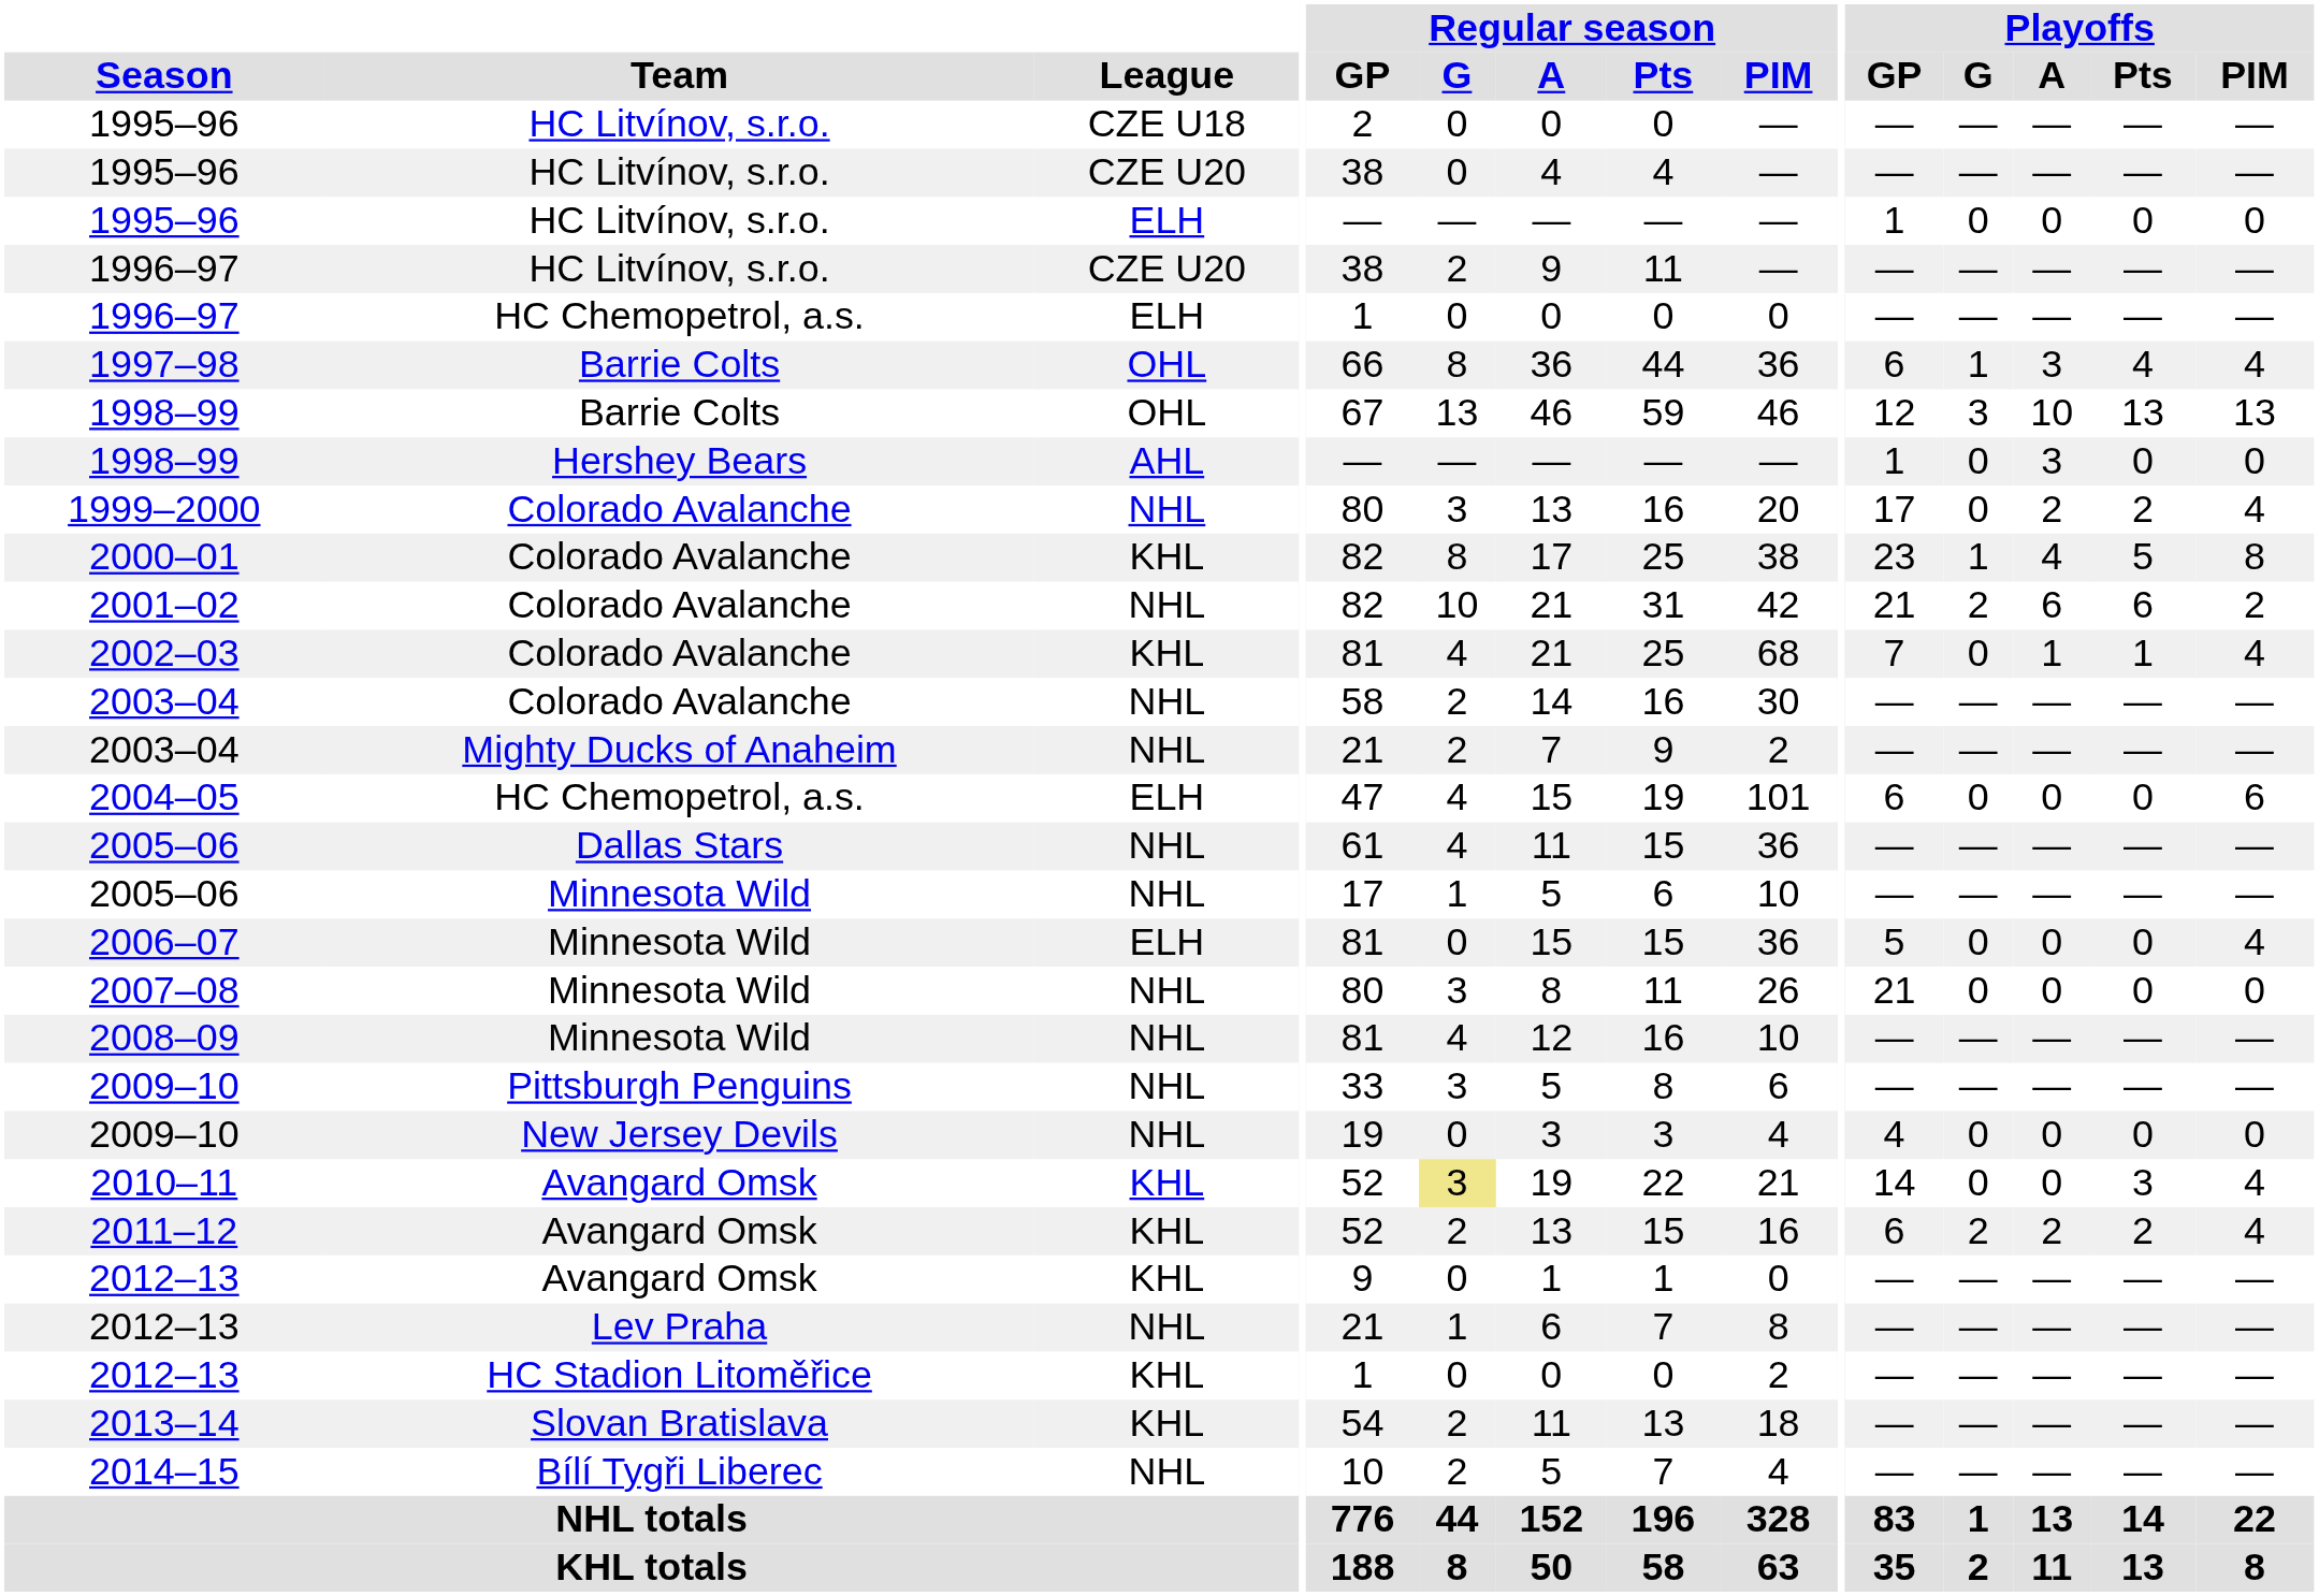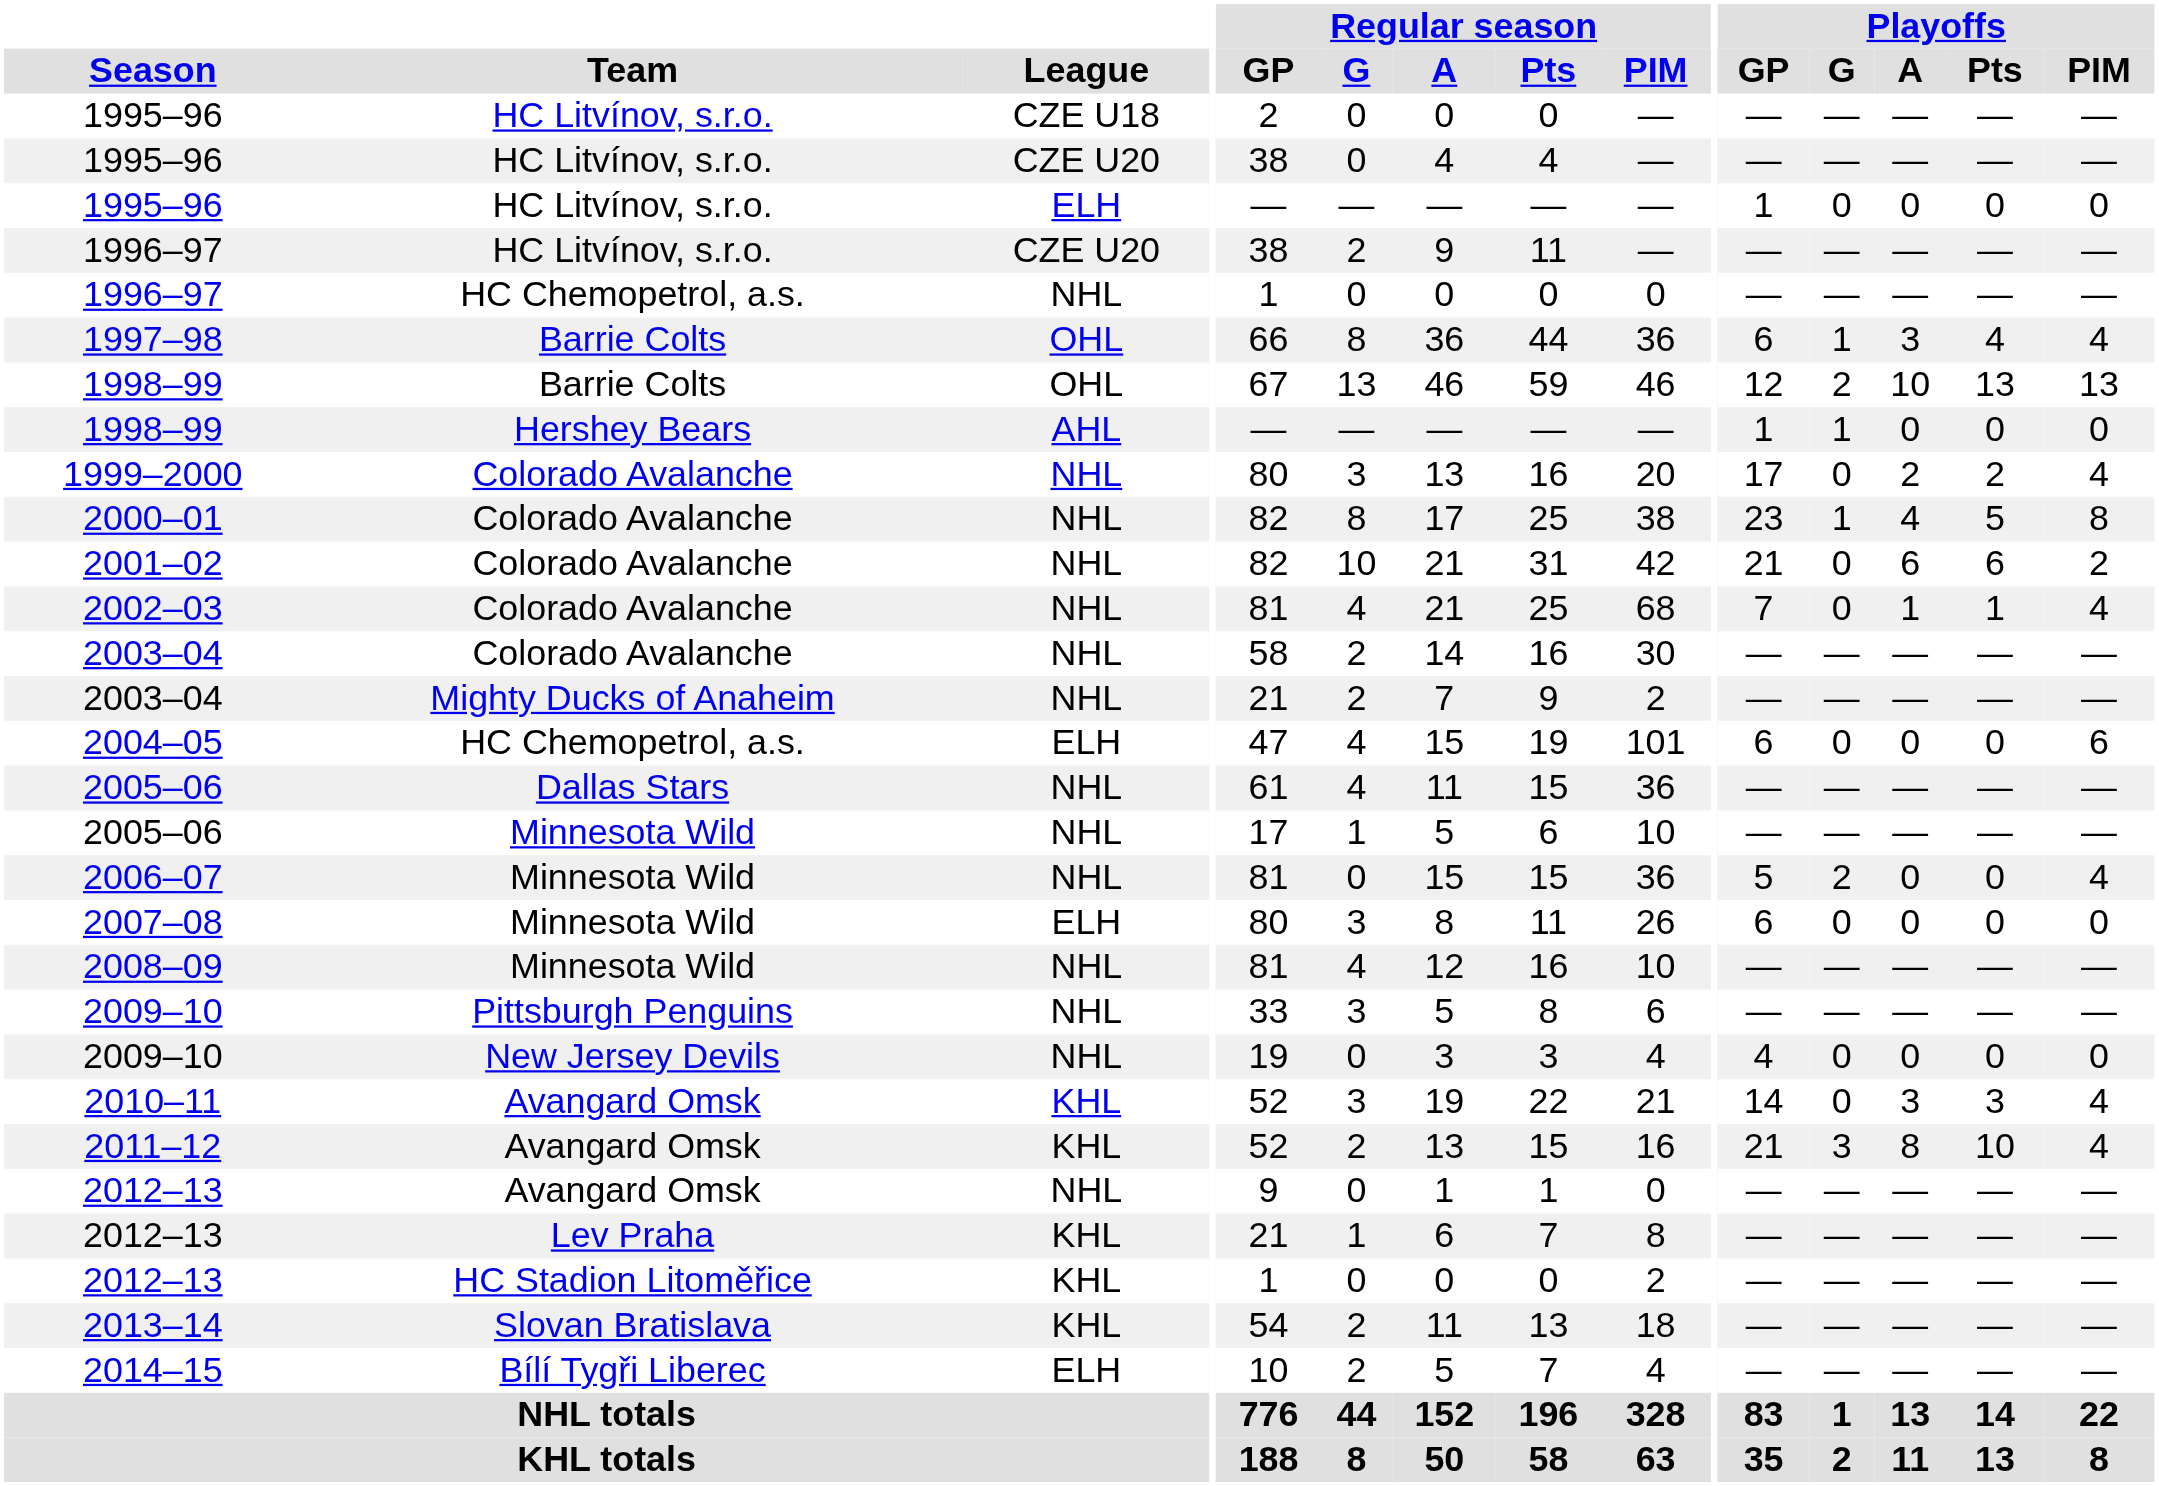 <table border="0" cellpadding="1" cellspacing="0" style="text-align:center; width:60em">
 <tr bgcolor="#e0e0e0">
 <th colspan="3"  bgcolor="#ffffff"></th>
 <th rowspan="99" bgcolor="#ffffff"></th>
 <th colspan="5"><a href='#'>Regular season</a></th>
 <th rowspan="99" bgcolor="#ffffff"></th>
 <th colspan="5"><a href='#'>Playoffs</a></th>
 </tr>
 <tr bgcolor="#e0e0e0">
 <th><a href='#'>Season</a></th>
 <th>Team</th>
 <th>League</th>
 <th>GP</th>
 <th><a href='#'>G</a></th>
 <th><a href='#'>A</a></th>
 <th><a href='#'>Pts</a></th>
 <th><a href='#'>PIM</a></th>
 <th>GP</th>
 <th>G</th>
 <th>A</th>
 <th>Pts</th>
 <th>PIM</th>
 </tr>
 <tr>
 <td>1995–96</td>
 <td><a href='#'>HC Litvínov, s.r.o.</a></td>
 <td>CZE U18</td>
 <td>2</td>
 <td>0</td>
 <td>0</td>
 <td>0</td>
 <td>—</td>
 <td>—</td>
 <td>—</td>
 <td>—</td>
 <td>—</td>
 <td>—</td>
 </tr>
 <tr bgcolor="#f0f0f0">
 <td>1995–96</td>
 <td>HC Litvínov, s.r.o.</td>
 <td>CZE U20</td>
 <td>38</td>
 <td>0</td>
 <td>4</td>
 <td>4</td>
 <td>—</td>
 <td>—</td>
 <td>—</td>
 <td>—</td>
 <td>—</td>
 <td>—</td>
 </tr>
 <tr>
 <td><a href='#'>1995–96</a></td>
 <td>HC Litvínov, s.r.o.</td>
 <td><a href='#'>ELH</a></td>
 <td>—</td>
 <td>—</td>
 <td>—</td>
 <td>—</td>
 <td>—</td>
 <td>1</td>
 <td>0</td>
 <td>0</td>
 <td>0</td>
 <td>0</td>
 </tr>
 <tr bgcolor="#f0f0f0">
 <td>1996–97</td>
 <td>HC Litvínov, s.r.o.</td>
 <td>CZE U20</td>
 <td>38</td>
 <td>2</td>
 <td>9</td>
 <td>11</td>
 <td>—</td>
 <td>—</td>
 <td>—</td>
 <td>—</td>
 <td>—</td>
 <td>—</td>
 </tr>
 <tr>
 <td><a href='#'>1996–97</a></td>
 <td>HC Chemopetrol, a.s.</td>
-<td>ELH</td>
+<td>NHL</td>
 <td>1</td>
 <td>0</td>
 <td>0</td>
 <td>0</td>
 <td>0</td>
 <td>—</td>
 <td>—</td>
 <td>—</td>
 <td>—</td>
 <td>—</td>
 </tr>
 <tr bgcolor="#f0f0f0">
 <td><a href='#'>1997–98</a></td>
 <td><a href='#'>Barrie Colts</a></td>
 <td><a href='#'>OHL</a></td>
 <td>66</td>
 <td>8</td>
 <td>36</td>
 <td>44</td>
 <td>36</td>
 <td>6</td>
 <td>1</td>
 <td>3</td>
 <td>4</td>
 <td>4</td>
 </tr>
 <tr>
 <td><a href='#'>1998–99</a></td>
 <td>Barrie Colts</td>
 <td>OHL</td>
 <td>67</td>
 <td>13</td>
 <td>46</td>
 <td>59</td>
 <td>46</td>
 <td>12</td>
-<td>3</td>
+<td>2</td>
 <td>10</td>
 <td>13</td>
 <td>13</td>
 </tr>
 <tr bgcolor="#f0f0f0">
 <td><a href='#'>1998–99</a></td>
 <td><a href='#'>Hershey Bears</a></td>
 <td><a href='#'>AHL</a></td>
 <td>—</td>
 <td>—</td>
 <td>—</td>
 <td>—</td>
 <td>—</td>
 <td>1</td>
+<td>1</td>
 <td>0</td>
-<td>3</td>
 <td>0</td>
 <td>0</td>
 </tr>
 <tr>
 <td><a href='#'>1999–2000</a></td>
 <td><a href='#'>Colorado Avalanche</a></td>
 <td><a href='#'>NHL</a></td>
 <td>80</td>
 <td>3</td>
 <td>13</td>
 <td>16</td>
 <td>20</td>
 <td>17</td>
 <td>0</td>
 <td>2</td>
 <td>2</td>
 <td>4</td>
 </tr>
 <tr bgcolor="#f0f0f0">
 <td><a href='#'>2000–01</a></td>
 <td>Colorado Avalanche</td>
-<td>KHL</td>
+<td>NHL</td>
 <td>82</td>
 <td>8</td>
 <td>17</td>
 <td>25</td>
 <td>38</td>
 <td>23</td>
 <td>1</td>
 <td>4</td>
 <td>5</td>
 <td>8</td>
 </tr>
 <tr>
 <td><a href='#'>2001–02</a></td>
 <td>Colorado Avalanche</td>
 <td>NHL</td>
 <td>82</td>
 <td>10</td>
 <td>21</td>
 <td>31</td>
 <td>42</td>
 <td>21</td>
-<td>2</td>
+<td>0</td>
 <td>6</td>
 <td>6</td>
 <td>2</td>
 </tr>
 <tr bgcolor="#f0f0f0">
 <td><a href='#'>2002–03</a></td>
 <td>Colorado Avalanche</td>
-<td>KHL</td>
+<td>NHL</td>
 <td>81</td>
 <td>4</td>
 <td>21</td>
 <td>25</td>
 <td>68</td>
 <td>7</td>
 <td>0</td>
 <td>1</td>
 <td>1</td>
 <td>4</td>
 </tr>
 <tr>
 <td><a href='#'>2003–04</a></td>
 <td>Colorado Avalanche</td>
 <td>NHL</td>
 <td>58</td>
 <td>2</td>
 <td>14</td>
 <td>16</td>
 <td>30</td>
 <td>—</td>
 <td>—</td>
 <td>—</td>
 <td>—</td>
 <td>—</td>
 </tr>
 <tr bgcolor="#f0f0f0">
 <td>2003–04</td>
 <td><a href='#'>Mighty Ducks of Anaheim</a></td>
 <td>NHL</td>
 <td>21</td>
 <td>2</td>
 <td>7</td>
 <td>9</td>
 <td>2</td>
 <td>—</td>
 <td>—</td>
 <td>—</td>
 <td>—</td>
 <td>—</td>
 </tr>
 <tr>
 <td><a href='#'>2004–05</a></td>
 <td>HC Chemopetrol, a.s.</td>
 <td>ELH</td>
 <td>47</td>
 <td>4</td>
 <td>15</td>
 <td>19</td>
 <td>101</td>
 <td>6</td>
 <td>0</td>
 <td>0</td>
 <td>0</td>
 <td>6</td>
 </tr>
 <tr bgcolor="#f0f0f0">
 <td><a href='#'>2005–06</a></td>
 <td><a href='#'>Dallas Stars</a></td>
 <td>NHL</td>
 <td>61</td>
 <td>4</td>
 <td>11</td>
 <td>15</td>
 <td>36</td>
 <td>—</td>
 <td>—</td>
 <td>—</td>
 <td>—</td>
 <td>—</td>
 </tr>
 <tr>
 <td>2005–06</td>
 <td><a href='#'>Minnesota Wild</a></td>
 <td>NHL</td>
 <td>17</td>
 <td>1</td>
 <td>5</td>
 <td>6</td>
 <td>10</td>
 <td>—</td>
 <td>—</td>
 <td>—</td>
 <td>—</td>
 <td>—</td>
 </tr>
 <tr bgcolor="#f0f0f0">
 <td><a href='#'>2006–07</a></td>
 <td>Minnesota Wild</td>
-<td>ELH</td>
+<td>NHL</td>
 <td>81</td>
 <td>0</td>
 <td>15</td>
 <td>15</td>
 <td>36</td>
 <td>5</td>
-<td>0</td>
+<td>2</td>
 <td>0</td>
 <td>0</td>
 <td>4</td>
 </tr>
 <tr>
 <td><a href='#'>2007–08</a></td>
 <td>Minnesota Wild</td>
-<td>NHL</td>
+<td>ELH</td>
 <td>80</td>
 <td>3</td>
 <td>8</td>
 <td>11</td>
 <td>26</td>
-<td>21</td>
+<td>6</td>
 <td>0</td>
 <td>0</td>
 <td>0</td>
 <td>0</td>
 </tr>
 <tr bgcolor="#f0f0f0">
 <td><a href='#'>2008–09</a></td>
 <td>Minnesota Wild</td>
 <td>NHL</td>
 <td>81</td>
 <td>4</td>
 <td>12</td>
 <td>16</td>
 <td>10</td>
 <td>—</td>
 <td>—</td>
 <td>—</td>
 <td>—</td>
 <td>—</td>
 </tr>
 <tr>
 <td><a href='#'>2009–10</a></td>
 <td><a href='#'>Pittsburgh Penguins</a></td>
 <td>NHL</td>
 <td>33</td>
 <td>3</td>
 <td>5</td>
 <td>8</td>
 <td>6</td>
 <td>—</td>
 <td>—</td>
 <td>—</td>
 <td>—</td>
 <td>—</td>
 </tr>
 <tr bgcolor="#f0f0f0">
 <td>2009–10</td>
 <td><a href='#'>New Jersey Devils</a></td>
 <td>NHL</td>
 <td>19</td>
 <td>0</td>
 <td>3</td>
 <td>3</td>
 <td>4</td>
 <td>4</td>
 <td>0</td>
 <td>0</td>
 <td>0</td>
 <td>0</td>
 </tr>
 <tr>
 <td><a href='#'>2010–11</a></td>
 <td><a href='#'>Avangard Omsk</a></td>
 <td><a href='#'>KHL</a></td>
 <td>52</td>
-<td style="background: khaki;">3</td>
+<td>3</td>
 <td>19</td>
 <td>22</td>
 <td>21</td>
 <td>14</td>
 <td>0</td>
-<td>0</td>
+<td>3</td>
 <td>3</td>
 <td>4</td>
 </tr>
 <tr bgcolor="#f0f0f0">
 <td><a href='#'>2011–12</a></td>
 <td>Avangard Omsk</td>
 <td>KHL</td>
 <td>52</td>
 <td>2</td>
 <td>13</td>
 <td>15</td>
 <td>16</td>
-<td>6</td>
-<td>2</td>
-<td>2</td>
-<td>2</td>
+<td>21</td>
+<td>3</td>
+<td>8</td>
+<td>10</td>
 <td>4</td>
 </tr>
 <tr>
 <td><a href='#'>2012–13</a></td>
 <td>Avangard Omsk</td>
-<td>KHL</td>
+<td>NHL</td>
 <td>9</td>
 <td>0</td>
 <td>1</td>
 <td>1</td>
 <td>0</td>
 <td>—</td>
 <td>—</td>
 <td>—</td>
 <td>—</td>
 <td>—</td>
 </tr>
 <tr bgcolor="#f0f0f0">
 <td>2012–13</td>
 <td><a href='#'>Lev Praha</a></td>
-<td>NHL</td>
+<td>KHL</td>
 <td>21</td>
 <td>1</td>
 <td>6</td>
 <td>7</td>
 <td>8</td>
 <td>—</td>
 <td>—</td>
 <td>—</td>
 <td>—</td>
 <td>—</td>
 </tr>
 <tr>
 <td><a href='#'>2012–13</a></td>
 <td><a href='#'>HC Stadion Litoměřice</a></td>
 <td>KHL</td>
 <td>1</td>
 <td>0</td>
 <td>0</td>
 <td>0</td>
 <td>2</td>
 <td>—</td>
 <td>—</td>
 <td>—</td>
 <td>—</td>
 <td>—</td>
 </tr>
 <tr bgcolor="#f0f0f0">
 <td><a href='#'>2013–14</a></td>
 <td><a href='#'>Slovan Bratislava</a></td>
 <td>KHL</td>
 <td>54</td>
 <td>2</td>
 <td>11</td>
 <td>13</td>
 <td>18</td>
 <td>—</td>
 <td>—</td>
 <td>—</td>
 <td>—</td>
 <td>—</td>
 </tr>
 <tr>
 <td><a href='#'>2014–15</a></td>
 <td><a href='#'>Bílí Tygři Liberec</a></td>
-<td>NHL</td>
+<td>ELH</td>
 <td>10</td>
 <td>2</td>
 <td>5</td>
 <td>7</td>
 <td>4</td>
 <td>—</td>
 <td>—</td>
 <td>—</td>
 <td>—</td>
 <td>—</td>
 </tr>
 <tr bgcolor="#e0e0e0">
 <th colspan="3">NHL totals</th>
 <th>776</th>
 <th>44</th>
 <th>152</th>
 <th>196</th>
 <th>328</th>
 <th>83</th>
 <th>1</th>
 <th>13</th>
 <th>14</th>
 <th>22</th>
 </tr>
 <tr bgcolor="#e0e0e0">
 <th colspan="3">KHL totals</th>
 <th>188</th>
 <th>8</th>
 <th>50</th>
 <th>58</th>
 <th>63</th>
 <th>35</th>
 <th>2</th>
 <th>11</th>
 <th>13</th>
 <th>8</th>
 </tr>
 </table>
